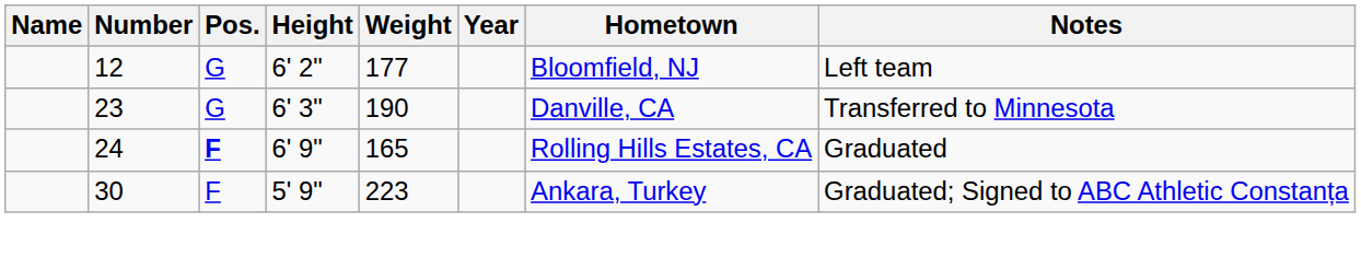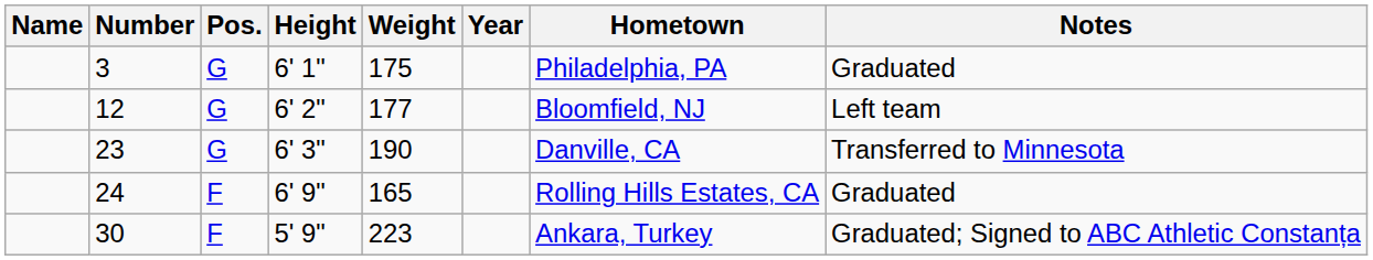 <table class="wikitable sortable" border="1">
 <tr>
 <th>Name</th>
 <th>Number</th>
 <th>Pos.</th>
 <th>Height</th>
 <th>Weight</th>
 <th>Year</th>
 <th>Hometown</th>
 <th class="unsortable">Notes</th>
+</tr>
+<tr>
+<td></td>
+<td>3</td>
+<td><a href='#'>G</a></td>
+<td>6' 1"</td>
+<td>175</td>
+<td></td>
+<td><a href='#'>Philadelphia, PA</a></td>
+<td>Graduated</td>
 </tr>
 <tr>
 <td></td>
 <td>12</td>
 <td><a href='#'>G</a></td>
 <td>6' 2"</td>
 <td>177</td>
 <td></td>
 <td><a href='#'>Bloomfield, NJ</a></td>
 <td>Left team</td>
 </tr>
 <tr>
 <td></td>
 <td>23</td>
 <td><a href='#'>G</a></td>
 <td>6' 3"</td>
 <td>190</td>
 <td></td>
 <td><a href='#'>Danville, CA</a></td>
 <td>Transferred to <a href='#'>Minnesota</a></td>
 </tr>
 <tr>
 <td></td>
 <td>24</td>
-<td><strong><a href='#'>F</a></strong></td>
+<td><a href='#'>F</a></td>
 <td>6' 9"</td>
 <td>165</td>
 <td></td>
 <td><a href='#'>Rolling Hills Estates, CA</a></td>
 <td>Graduated</td>
 </tr>
 <tr>
 <td></td>
 <td>30</td>
 <td><a href='#'>F</a></td>
 <td>5' 9"</td>
 <td>223</td>
 <td></td>
 <td><a href='#'>Ankara, Turkey</a></td>
 <td>Graduated; Signed to <a href='#'>ABC Athletic Constanța</a></td>
 </tr>
 </table>
